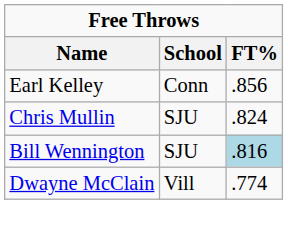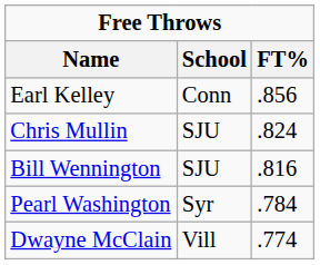 <table class="wikitable">
 <tr>
 <td colspan=3 style="text-align:center;"><strong>Free Throws</strong></td>
 </tr>
 <tr>
 <th>Name</th>
 <th>School</th>
 <th>FT%</th>
 </tr>
 <tr>
 <td>Earl Kelley</td>
 <td>Conn</td>
 <td>.856</td>
 </tr>
 <tr>
 <td><a href='#'>Chris Mullin</a></td>
 <td>SJU</td>
 <td>.824</td>
 </tr>
 <tr>
 <td><a href='#'>Bill Wennington</a></td>
 <td>SJU</td>
-<td style="background: lightblue;">.816</td>
+<td>.816</td>
+</tr>
+<tr>
+<td><a href='#'>Pearl Washington</a></td>
+<td>Syr</td>
+<td>.784</td>
 </tr>
 <tr>
 <td><a href='#'>Dwayne McClain</a></td>
 <td>Vill</td>
 <td>.774</td>
 </tr>
 </table>
